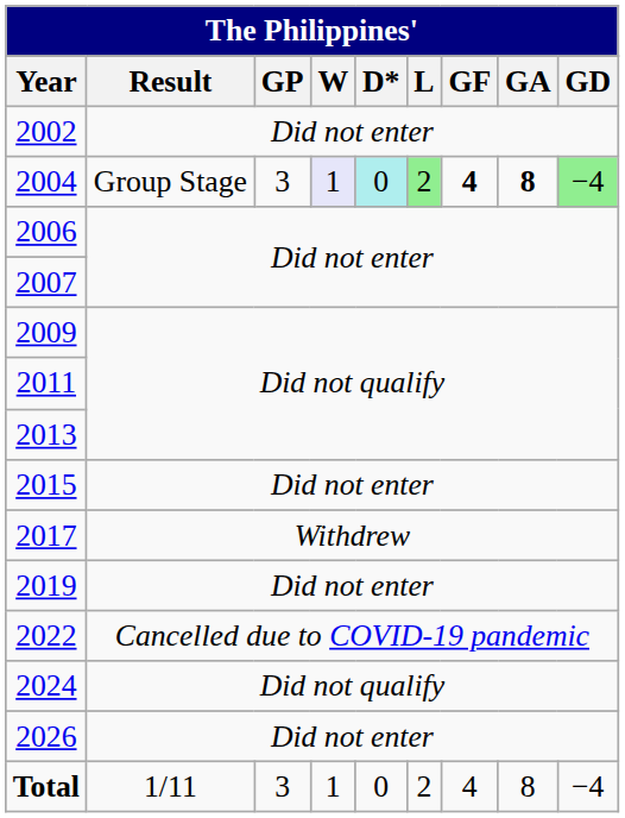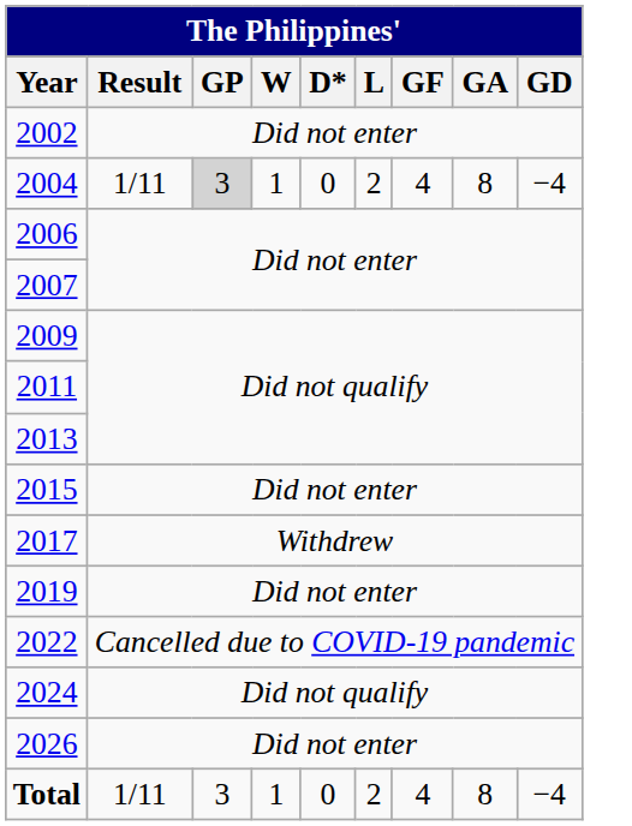 <table class="wikitable" style="text-align: center; font-size:95%;">
 <tr>
 <th colspan="10" style="background:#000080; color: #FFFFFF;">The Philippines' <a href='#'></a></th>
 </tr>
 <tr>
 </tr>
 <tr>
 <th>Year</th>
 <th>Result</th>
 <th>GP</th>
 <th>W</th>
 <th>D*</th>
 <th>L</th>
 <th>GF</th>
 <th>GA</th>
 <th>GD</th>
 </tr>
 <tr>
 <td> <a href='#'>2002</a></td>
 <td colspan=8><em>Did not enter</em></td>
 </tr>
 <tr>
 <td> <a href='#'>2004</a></td>
-<td>Group Stage</td>
-<td>3</td>
-<td style="background: lavender;">1</td>
-<td style="background: paleturquoise;">0</td>
-<td style="background: lightgreen;">2</td>
-<td><strong>4</strong></td>
-<td><strong>8</strong></td>
-<td style="background: lightgreen;">−4</td>
+<td>1/11</td>
+<td style="background: lightgrey;">3</td>
+<td>1</td>
+<td>0</td>
+<td>2</td>
+<td>4</td>
+<td>8</td>
+<td>−4</td>
 </tr>
 <tr>
 <td> <a href='#'>2006</a></td>
 <td rowspan=2 colspan=8><em>Did not enter</em></td>
 </tr>
 <tr>
 <td> <a href='#'>2007</a></td>
 </tr>
 <tr>
 <td> <a href='#'>2009</a></td>
 <td rowspan=3 colspan=8><em>Did not qualify</em></td>
 </tr>
 <tr>
 <td> <a href='#'>2011</a></td>
 </tr>
 <tr>
 <td> <a href='#'>2013</a></td>
 </tr>
 <tr>
 <td> <a href='#'>2015</a></td>
 <td colspan=8><em>Did not enter</em></td>
 </tr>
 <tr>
 <td> <a href='#'>2017</a></td>
 <td colspan=8><em>Withdrew</em></td>
 </tr>
 <tr>
 <td> <a href='#'>2019</a></td>
 <td colspan=8><em>Did not enter</em></td>
 </tr>
 <tr>
 <td> <a href='#'>2022</a></td>
 <td colspan=8><em>Cancelled due to <a href='#'>COVID-19 pandemic</a></em></td>
 </tr>
 <tr>
 <td> <a href='#'>2024</a></td>
 <td colspan=8><em>Did not qualify</em></td>
 </tr>
 <tr>
 <td> <a href='#'>2026</a></td>
 <td colspan=8><em>Did not enter</em></td>
 </tr>
 <tr>
 <td><strong>Total</strong></td>
 <td>1/11</td>
 <td>3</td>
 <td>1</td>
 <td>0</td>
 <td>2</td>
 <td>4</td>
 <td>8</td>
 <td>−4</td>
 </tr>
 </table>
